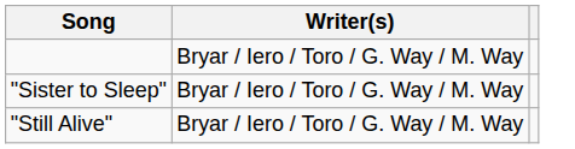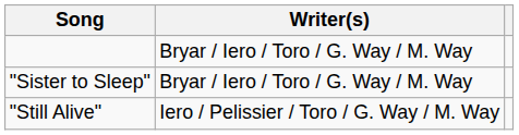 <table class="wikitable sortable plainrowheaders">
 <tr>
 <th scope="col">Song</th>
 <th scope="col">Writer(s)</th>
 <th scope="col" class="unsortable"></th>
 </tr>
 <tr>
 <td></td>
 <td>Bryar / Iero / Toro / G. Way / M. Way</td>
 <td align="center"></td>
 </tr>
 <tr>
 <td>"Sister to Sleep"</td>
 <td>Bryar / Iero / Toro / G. Way / M. Way</td>
 <td align="center"></td>
 </tr>
 <tr>
 <td>"Still Alive"</td>
-<td>Bryar / Iero / Toro / G. Way / M. Way</td>
+<td>Iero / Pelissier / Toro / G. Way / M. Way</td>
 <td align="center"></td>
 </tr>
 </table>
